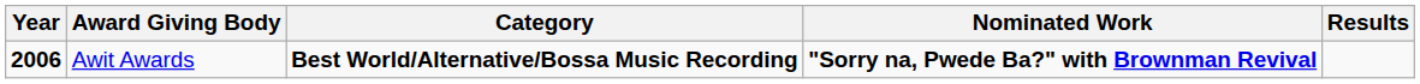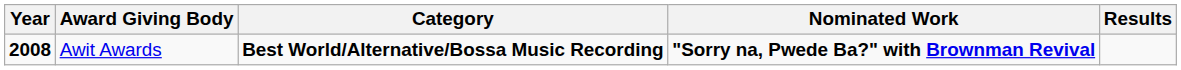 <table class="wikitable">
 <tr>
 <th>Year</th>
 <th>Award Giving Body</th>
 <th>Category</th>
 <th>Nominated Work</th>
 <th>Results</th>
 </tr>
 <tr>
-<td><strong>2006</strong></td>
+<td><strong>2008</strong></td>
 <td><a href='#'>Awit Awards</a></td>
 <td><strong>Best World/Alternative/Bossa Music Recording</strong></td>
 <td align=center><strong>"Sorry na, Pwede Ba?" with <a href='#'>Brownman Revival</a></strong></td>
 <td></td>
 </tr>
 </table>
